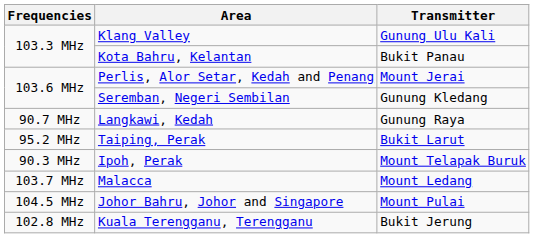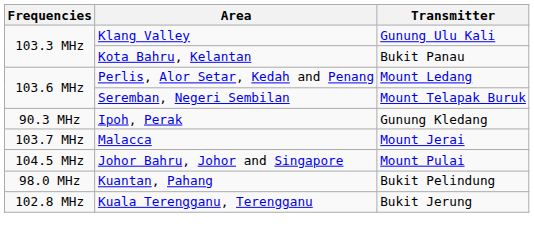 <table class="wikitable">
 <tr>
 <th>Frequencies</th>
 <th>Area</th>
 <th>Transmitter</th>
 </tr>
 <tr>
 <td rowspan=2 style="text-align:center;">103.3 MHz</td>
 <td><a href='#'>Klang Valley</a></td>
 <td><a href='#'>Gunung Ulu Kali</a></td>
 </tr>
 <tr>
 <td><a href='#'>Kota Bahru</a>, <a href='#'>Kelantan</a></td>
 <td>Bukit Panau</td>
 </tr>
 <tr>
 <td rowspan=2 style="text-align:center;">103.6 MHz</td>
 <td><a href='#'>Perlis</a>, <a href='#'>Alor Setar</a>, <a href='#'>Kedah</a> and <a href='#'>Penang</a></td>
-<td><a href='#'>Mount Jerai</a></td>
+<td><a href='#'>Mount Ledang</a></td>
 </tr>
 <tr>
 <td><a href='#'>Seremban</a>, <a href='#'>Negeri Sembilan</a></td>
-<td>Gunung Kledang</td>
-</tr>
-<tr>
-<td style="text-align:center;">90.7 MHz</td>
-<td><a href='#'>Langkawi</a>, <a href='#'>Kedah</a></td>
-<td>Gunung Raya</td>
-</tr>
-<tr>
-<td style="text-align:center;">95.2 MHz</td>
-<td><a href='#'>Taiping, Perak</a></td>
-<td><a href='#'>Bukit Larut</a></td>
+<td><a href='#'>Mount Telapak Buruk</a></td>
 </tr>
 <tr>
 <td style="text-align:center;">90.3 MHz</td>
 <td><a href='#'>Ipoh</a>, <a href='#'>Perak</a></td>
-<td><a href='#'>Mount Telapak Buruk</a></td>
+<td>Gunung Kledang</td>
 </tr>
 <tr>
 <td style="text-align:center;">103.7 MHz</td>
 <td><a href='#'>Malacca</a></td>
-<td><a href='#'>Mount Ledang</a></td>
+<td><a href='#'>Mount Jerai</a></td>
 </tr>
 <tr>
 <td style="text-align:center;">104.5 MHz</td>
 <td><a href='#'>Johor Bahru</a>, <a href='#'>Johor</a> and <a href='#'>Singapore</a></td>
 <td><a href='#'>Mount Pulai</a></td>
 </tr>
 <tr>
+<td style="text-align:center;">98.0 MHz</td>
+<td><a href='#'>Kuantan</a>, <a href='#'>Pahang</a></td>
+<td>Bukit Pelindung</td>
+</tr>
+<tr>
 <td style="text-align:center;">102.8 MHz</td>
 <td><a href='#'>Kuala Terengganu</a>, <a href='#'>Terengganu</a></td>
 <td>Bukit Jerung</td>
 </tr>
 </table>
